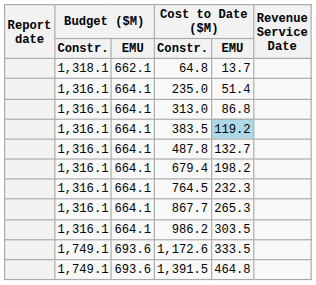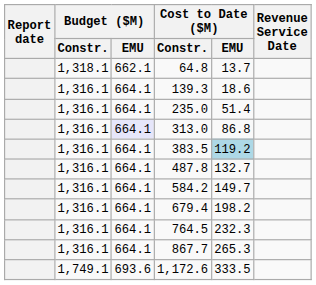 <table class="wikitable mw-collapsible collapsed floatright" style="width:20em; text-align:right; font-size:80%;">
 <tr>
 <th rowspan=2>Report date</th>
 <th colspan=2>Budget ($M)</th>
 <th colspan=2>Cost to Date ($M)</th>
 <th rowspan=2>Revenue Service Date</th>
 </tr>
 <tr>
 <th>Constr.</th>
 <th>EMU</th>
 <th>Constr.</th>
 <th>EMU</th>
 </tr>
 <tr>
 <th></th>
 <td>1,318.1</td>
 <td>662.1</td>
 <td>64.8</td>
 <td>13.7</td>
 <td></td>
 </tr>
 <tr>
 <th></th>
 <td>1,316.1</td>
 <td>664.1</td>
+<td>139.3</td>
+<td>18.6</td>
+<td></td>
+</tr>
+<tr>
+<th></th>
+<td>1,316.1</td>
+<td>664.1</td>
 <td>235.0</td>
 <td>51.4</td>
 <td></td>
 </tr>
 <tr>
 <th></th>
 <td>1,316.1</td>
-<td>664.1</td>
+<td style="background: lavender;">664.1</td>
 <td>313.0</td>
 <td>86.8</td>
 <td></td>
 </tr>
 <tr>
 <th></th>
 <td>1,316.1</td>
 <td>664.1</td>
 <td>383.5</td>
 <td style="background: lightblue;">119.2</td>
 <td></td>
 </tr>
 <tr>
 <th></th>
 <td>1,316.1</td>
 <td>664.1</td>
 <td>487.8</td>
 <td>132.7</td>
+<td></td>
+</tr>
+<tr>
+<th></th>
+<td>1,316.1</td>
+<td>664.1</td>
+<td>584.2</td>
+<td>149.7</td>
 <td></td>
 </tr>
 <tr>
 <th></th>
 <td>1,316.1</td>
 <td>664.1</td>
 <td>679.4</td>
 <td>198.2</td>
 <td></td>
 </tr>
 <tr>
 <th></th>
 <td>1,316.1</td>
 <td>664.1</td>
 <td>764.5</td>
 <td>232.3</td>
 <td></td>
 </tr>
 <tr>
 <th></th>
 <td>1,316.1</td>
 <td>664.1</td>
 <td>867.7</td>
 <td>265.3</td>
 <td></td>
 </tr>
 <tr>
 <th></th>
-<td>1,316.1</td>
-<td>664.1</td>
-<td>986.2</td>
-<td>303.5</td>
-<td></td>
-</tr>
-<tr>
-<th></th>
 <td>1,749.1</td>
 <td>693.6</td>
 <td>1,172.6</td>
 <td>333.5</td>
 <td></td>
 </tr>
-<tr>
-<th></th>
-<td>1,749.1</td>
-<td>693.6</td>
-<td>1,391.5</td>
-<td>464.8</td>
-<td></td>
-</tr>
 </table>
